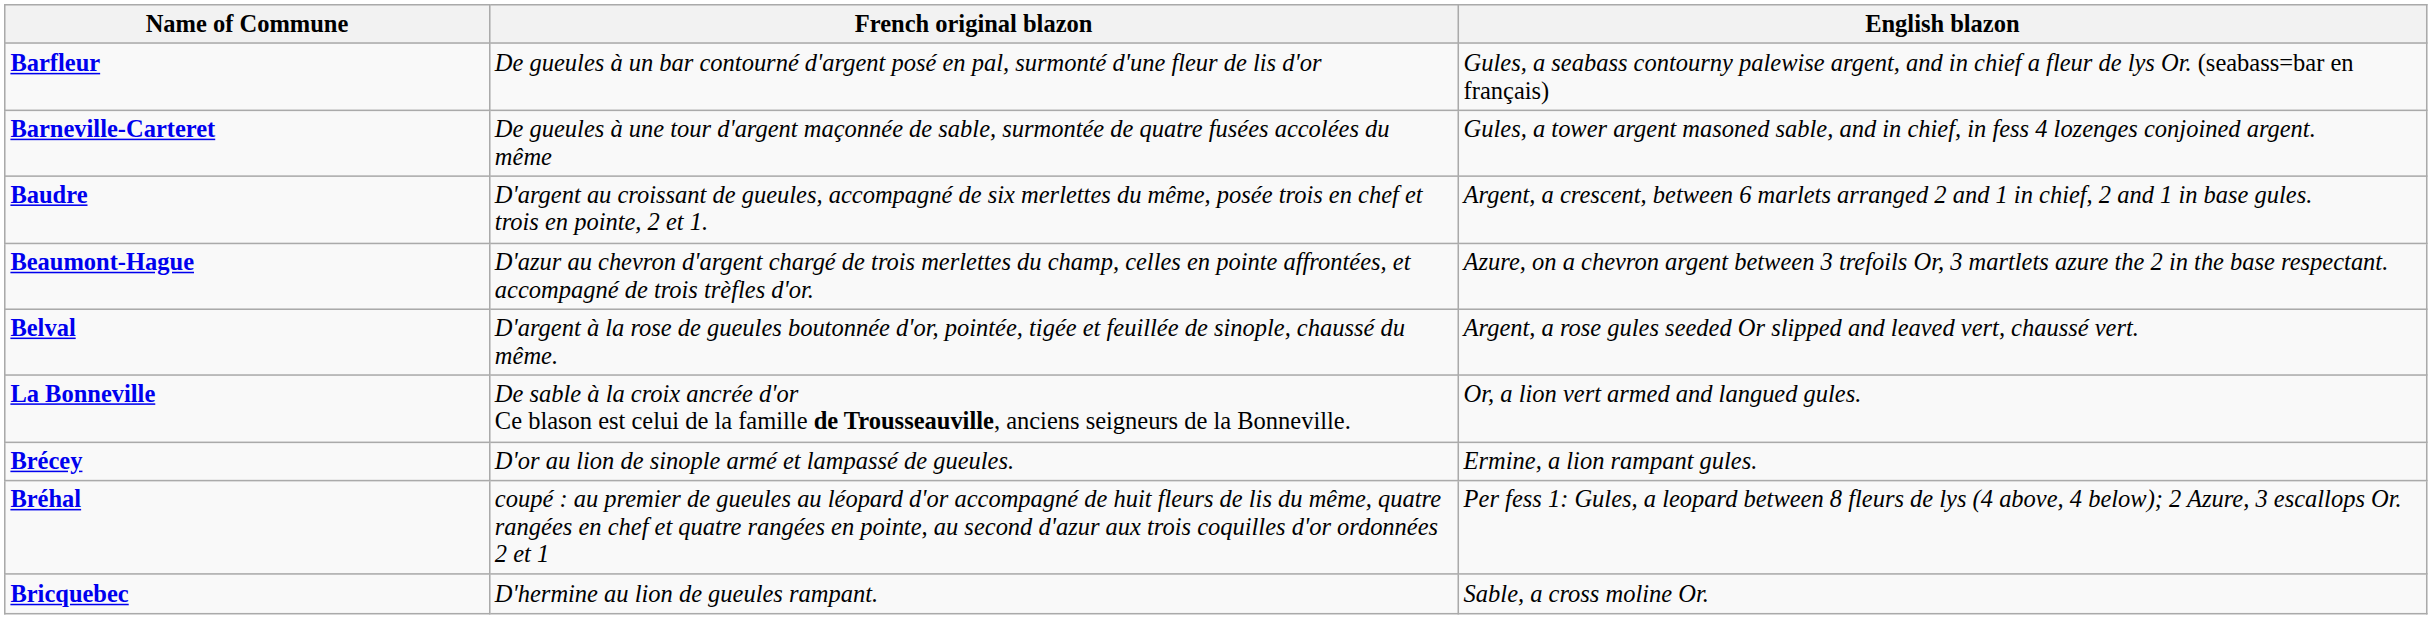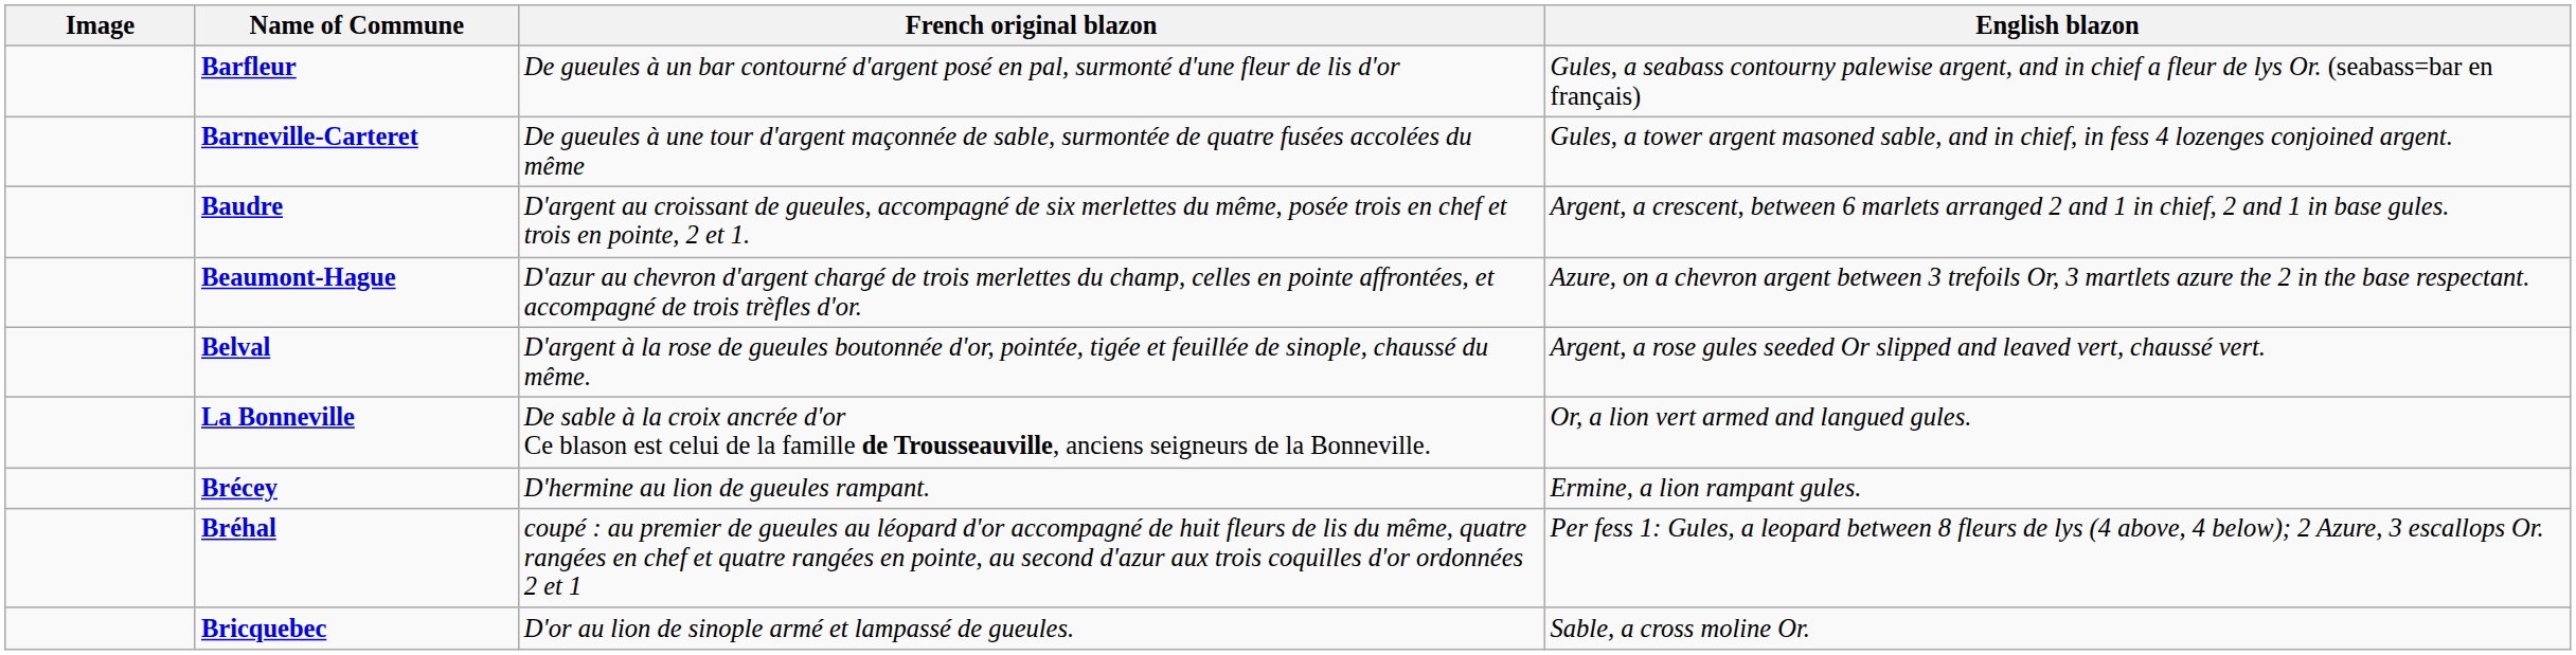 <table class="wikitable" style="width:100%;">
 <tr>
+<th style="width:110px;">Image</th>
 <th>Name of Commune</th>
 <th style="width:40%;">French original blazon</th>
 <th style="width:40%;">English blazon</th>
 </tr>
 <tr valign=top>
+<td align=center></td>
 <td><strong><a href='#'>Barfleur</a></strong></td>
 <td><em>De gueules à un bar contourné d'argent posé en pal, surmonté d'une fleur de lis d'or</em> </td>
 <td><em>Gules, a seabass contourny palewise argent, and in chief a fleur de lys Or.</em>  (seabass=bar en français)<br></td>
 </tr>
 <tr valign=top>
+<td align=center></td>
 <td><strong><a href='#'>Barneville-Carteret</a></strong></td>
 <td><em>De gueules à une tour d'argent maçonnée de sable, surmontée de quatre fusées accolées du même</em> <br></td>
 <td><em>Gules, a tower argent masoned sable, and in chief, in fess 4 lozenges conjoined argent.</em><br></td>
 </tr>
 <tr valign=top>
+<td align=center></td>
 <td><strong><a href='#'>Baudre</a></strong></td>
 <td><em>D'argent au croissant de gueules, accompagné de six merlettes du même, posée trois en chef et trois en pointe, 2 et 1.</em> <br></td>
 <td><em>Argent, a crescent, between 6 marlets arranged 2 and 1 in chief, 2 and 1 in base gules.</em></td>
 </tr>
 <tr valign=top>
+<td align=center></td>
 <td><strong><a href='#'>Beaumont-Hague</a></strong></td>
 <td><em>D'azur au chevron d'argent chargé de trois merlettes du champ, celles en pointe affrontées, et accompagné de trois trèfles d'or.</em> <br></td>
 <td><em>Azure, on a chevron argent between 3 trefoils Or, 3 martlets azure the 2 in the base respectant.</em><br></td>
 </tr>
 <tr valign=top>
+<td align=center></td>
 <td><strong><a href='#'>Belval</a></strong></td>
 <td><em>D'argent à la rose de gueules boutonnée d'or, pointée, tigée et feuillée de sinople, chaussé du même.</em></td>
 <td><em>Argent, a rose gules seeded Or slipped and leaved vert, chaussé vert.</em></td>
 </tr>
 <tr valign=top>
+<td align=center></td>
 <td><strong><a href='#'>La Bonneville</a></strong></td>
 <td><em>De sable à la croix ancrée d'or</em><br>Ce blason est celui de la famille <strong>de Trousseauville</strong>, anciens seigneurs de la Bonneville.</td>
 <td><em>Or, a lion vert armed and langued gules.</em></td>
 </tr>
 <tr valign=top>
+<td align=center></td>
 <td><strong><a href='#'>Brécey</a></strong></td>
-<td><em>D'or au lion de sinople armé et lampassé de gueules.</em> <br></td>
+<td><em>D'hermine au lion de gueules rampant.</em> <br></td>
 <td><em>Ermine, a lion rampant gules.</em></td>
 </tr>
 <tr valign=top>
+<td align=center></td>
 <td><strong><a href='#'>Bréhal</a></strong></td>
 <td><em>coupé : au premier de gueules au léopard d'or accompagné de huit fleurs de lis du même, quatre rangées en chef et quatre rangées en pointe, au second d'azur aux trois coquilles d'or ordonnées 2 et 1</em> </td>
 <td><em>Per fess 1: Gules, a leopard between 8 fleurs de lys (4 above, 4 below); 2 Azure, 3 escallops Or.</em></td>
 </tr>
 <tr valign=top>
+<td align=center></td>
 <td><strong><a href='#'>Bricquebec</a></strong></td>
-<td><em>D'hermine au lion de gueules rampant.</em> <br></td>
+<td><em>D'or au lion de sinople armé et lampassé de gueules.</em> <br></td>
 <td><em>Sable, a cross moline Or.</em></td>
 </tr>
 </table>
